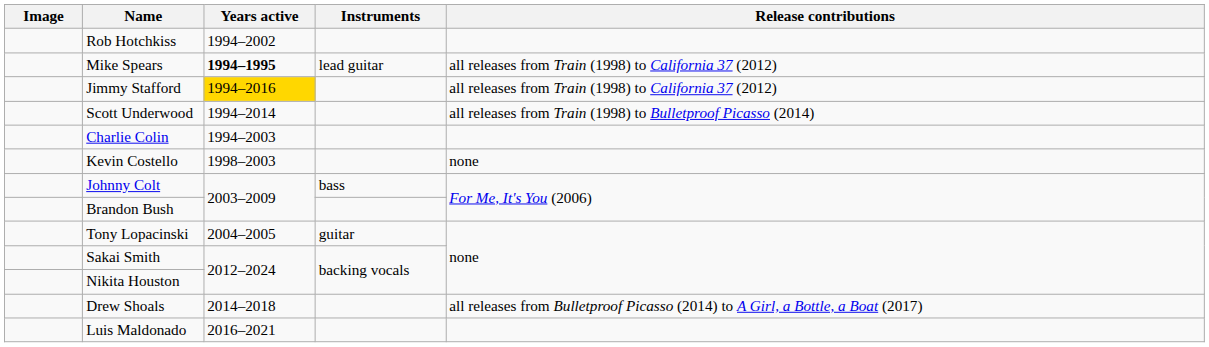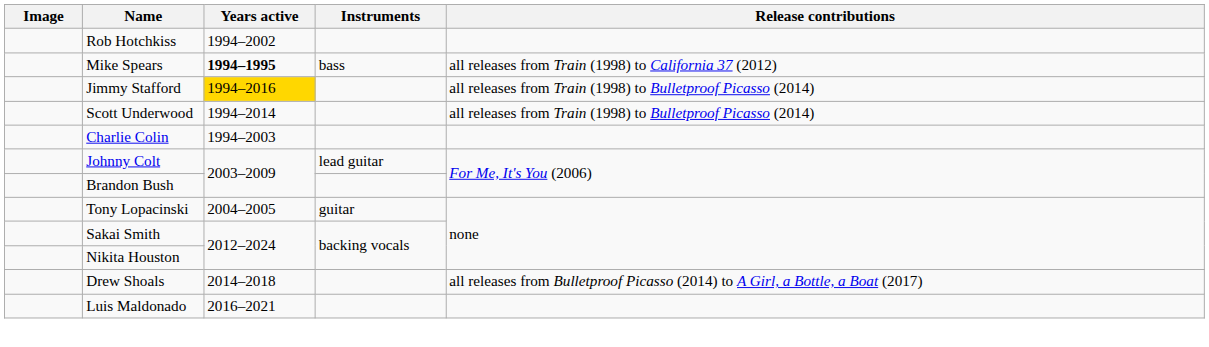 <table class="wikitable" width="100%" border="1">
 <tr>
 <th width="75">Image</th>
 <th width="120">Name</th>
 <th width="110">Years active</th>
 <th width="130">Instruments</th>
 <th>Release contributions</th>
 </tr>
 <tr>
 <td></td>
 <td>Rob Hotchkiss</td>
 <td>1994–2002</td>
 <td></td>
 <td></td>
 </tr>
 <tr>
 <td></td>
 <td>Mike Spears</td>
 <td><strong>1994–1995</strong></td>
-<td>lead guitar</td>
+<td>bass</td>
 <td>all releases from <em>Train</em> (1998) to <em><a href='#'>California 37</a></em> (2012)</td>
 </tr>
 <tr>
 <td></td>
 <td>Jimmy Stafford</td>
 <td style="background: gold;">1994–2016</td>
 <td></td>
-<td>all releases from <em>Train</em> (1998) to <em><a href='#'>California 37</a></em> (2012)</td>
+<td>all releases from <em>Train</em> (1998) to <em><a href='#'>Bulletproof Picasso</a></em> (2014)</td>
 </tr>
 <tr>
 <td></td>
 <td>Scott Underwood</td>
 <td>1994–2014</td>
 <td></td>
 <td>all releases from <em>Train</em> (1998) to <em><a href='#'>Bulletproof Picasso</a></em> (2014)</td>
 </tr>
 <tr>
 <td></td>
 <td><a href='#'>Charlie Colin</a></td>
 <td>1994–2003 </td>
 <td></td>
 <td></td>
 </tr>
 <tr>
 <td></td>
-<td>Kevin Costello</td>
-<td>1998–2003 </td>
-<td></td>
-<td>none</td>
-</tr>
-<tr>
-<td></td>
 <td><a href='#'>Johnny Colt</a></td>
 <td rowspan="2">2003–2009</td>
-<td>bass</td>
+<td>lead guitar</td>
 <td rowspan="2"><em><a href='#'>For Me, It's You</a></em> (2006)</td>
 </tr>
 <tr>
 <td></td>
 <td>Brandon Bush</td>
 <td></td>
 </tr>
 <tr>
 <td></td>
 <td>Tony Lopacinski</td>
 <td>2004–2005 </td>
 <td>guitar</td>
 <td rowspan="3">none</td>
 </tr>
 <tr>
 <td></td>
 <td>Sakai Smith</td>
 <td rowspan="2">2012–2024</td>
 <td rowspan="2">backing vocals</td>
 </tr>
 <tr>
 <td></td>
 <td>Nikita Houston</td>
 </tr>
 <tr>
 <td></td>
 <td>Drew Shoals</td>
 <td>2014–2018</td>
 <td></td>
 <td>all releases from <em>Bulletproof Picasso</em> (2014) to <em><a href='#'>A Girl, a Bottle, a Boat</a></em> (2017)</td>
 </tr>
 <tr>
 <td></td>
 <td>Luis Maldonado</td>
 <td>2016–2021</td>
 <td></td>
 <td></td>
 </tr>
 </table>
